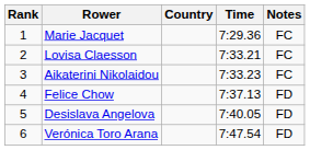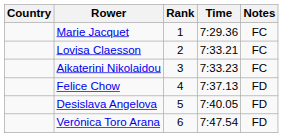 <table class="wikitable" style="text-align:center">
 <tr>
+<th>Country</th>
+<th>Rower</th>
 <th>Rank</th>
-<th>Rower</th>
-<th>Country</th>
 <th>Time</th>
 <th>Notes</th>
 </tr>
 <tr>
+<td align="left"></td>
+<td align="left"><a href='#'>Marie Jacquet</a></td>
 <td>1</td>
-<td align="left"><a href='#'>Marie Jacquet</a></td>
-<td align="left"></td>
 <td>7:29.36</td>
 <td>FC</td>
 </tr>
 <tr>
+<td align="left"></td>
+<td align="left"><a href='#'>Lovisa Claesson</a></td>
 <td>2</td>
-<td align="left"><a href='#'>Lovisa Claesson</a></td>
-<td align="left"></td>
 <td>7:33.21</td>
 <td>FC</td>
 </tr>
 <tr>
+<td align="left"></td>
+<td align="left"><a href='#'>Aikaterini Nikolaidou</a></td>
 <td>3</td>
-<td align="left"><a href='#'>Aikaterini Nikolaidou</a></td>
-<td align="left"></td>
 <td>7:33.23</td>
 <td>FC</td>
 </tr>
 <tr>
+<td align="left"></td>
+<td align="left"><a href='#'>Felice Chow</a></td>
 <td>4</td>
-<td align="left"><a href='#'>Felice Chow</a></td>
-<td align="left"></td>
 <td>7:37.13</td>
 <td>FD</td>
 </tr>
 <tr>
+<td align="left"></td>
+<td align="left"><a href='#'>Desislava Angelova</a></td>
 <td>5</td>
-<td align="left"><a href='#'>Desislava Angelova</a></td>
-<td align="left"></td>
 <td>7:40.05</td>
 <td>FD</td>
 </tr>
 <tr>
+<td align="left"></td>
+<td align="left"><a href='#'>Verónica Toro Arana</a></td>
 <td>6</td>
-<td align="left"><a href='#'>Verónica Toro Arana</a></td>
-<td align="left"></td>
 <td>7:47.54</td>
 <td>FD</td>
 </tr>
 </table>
